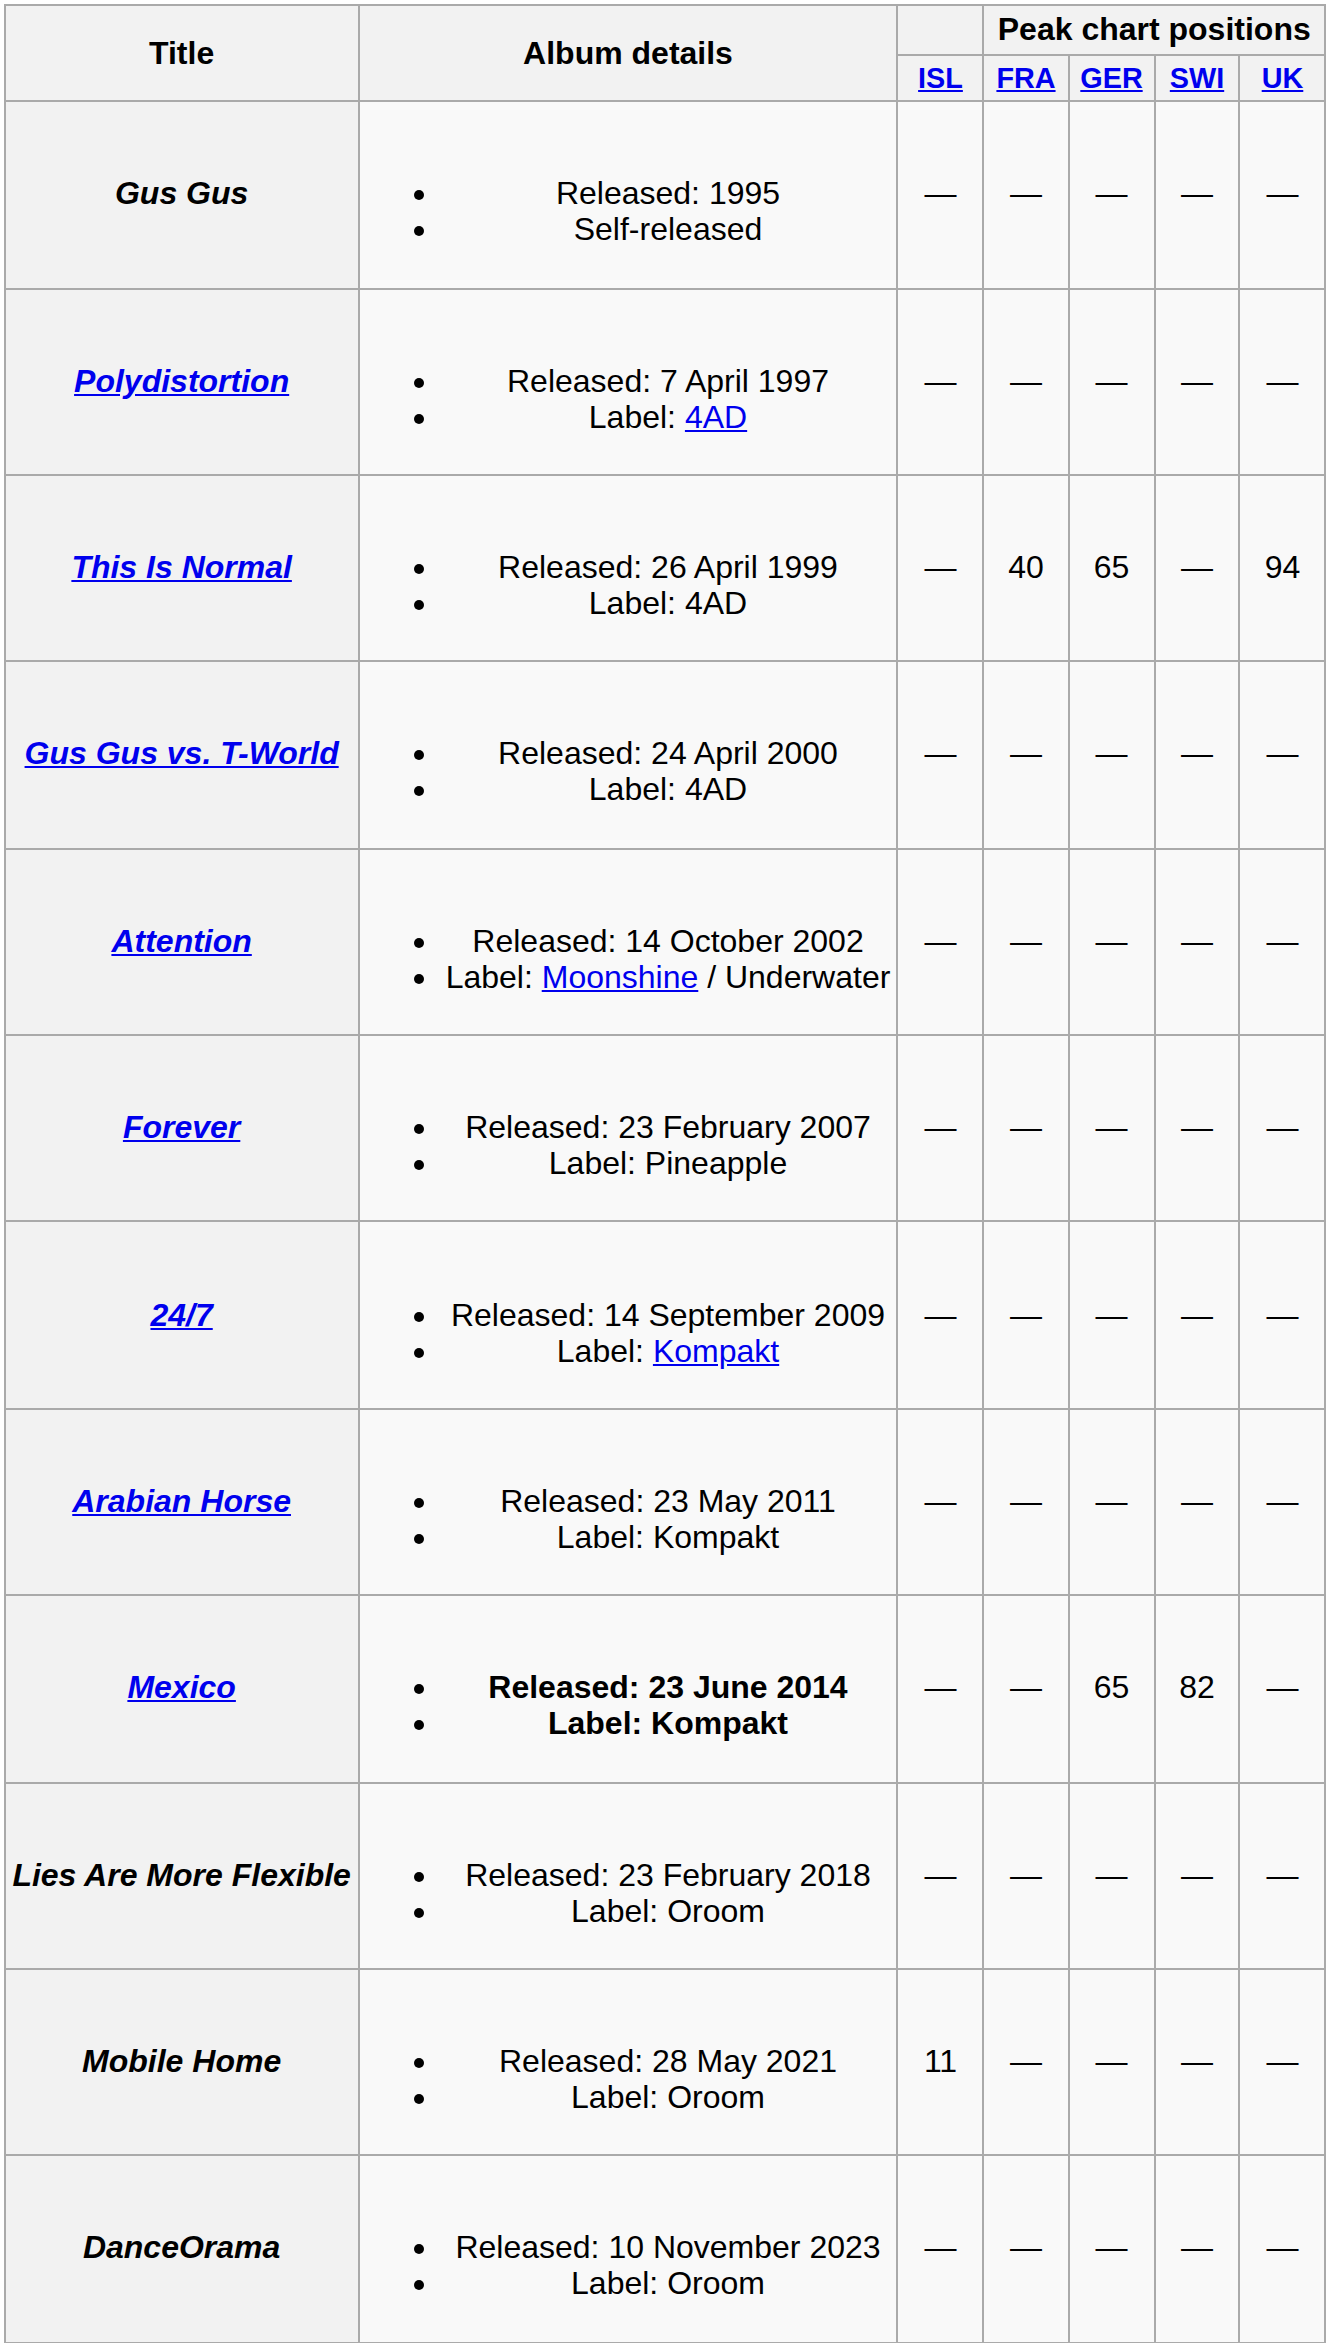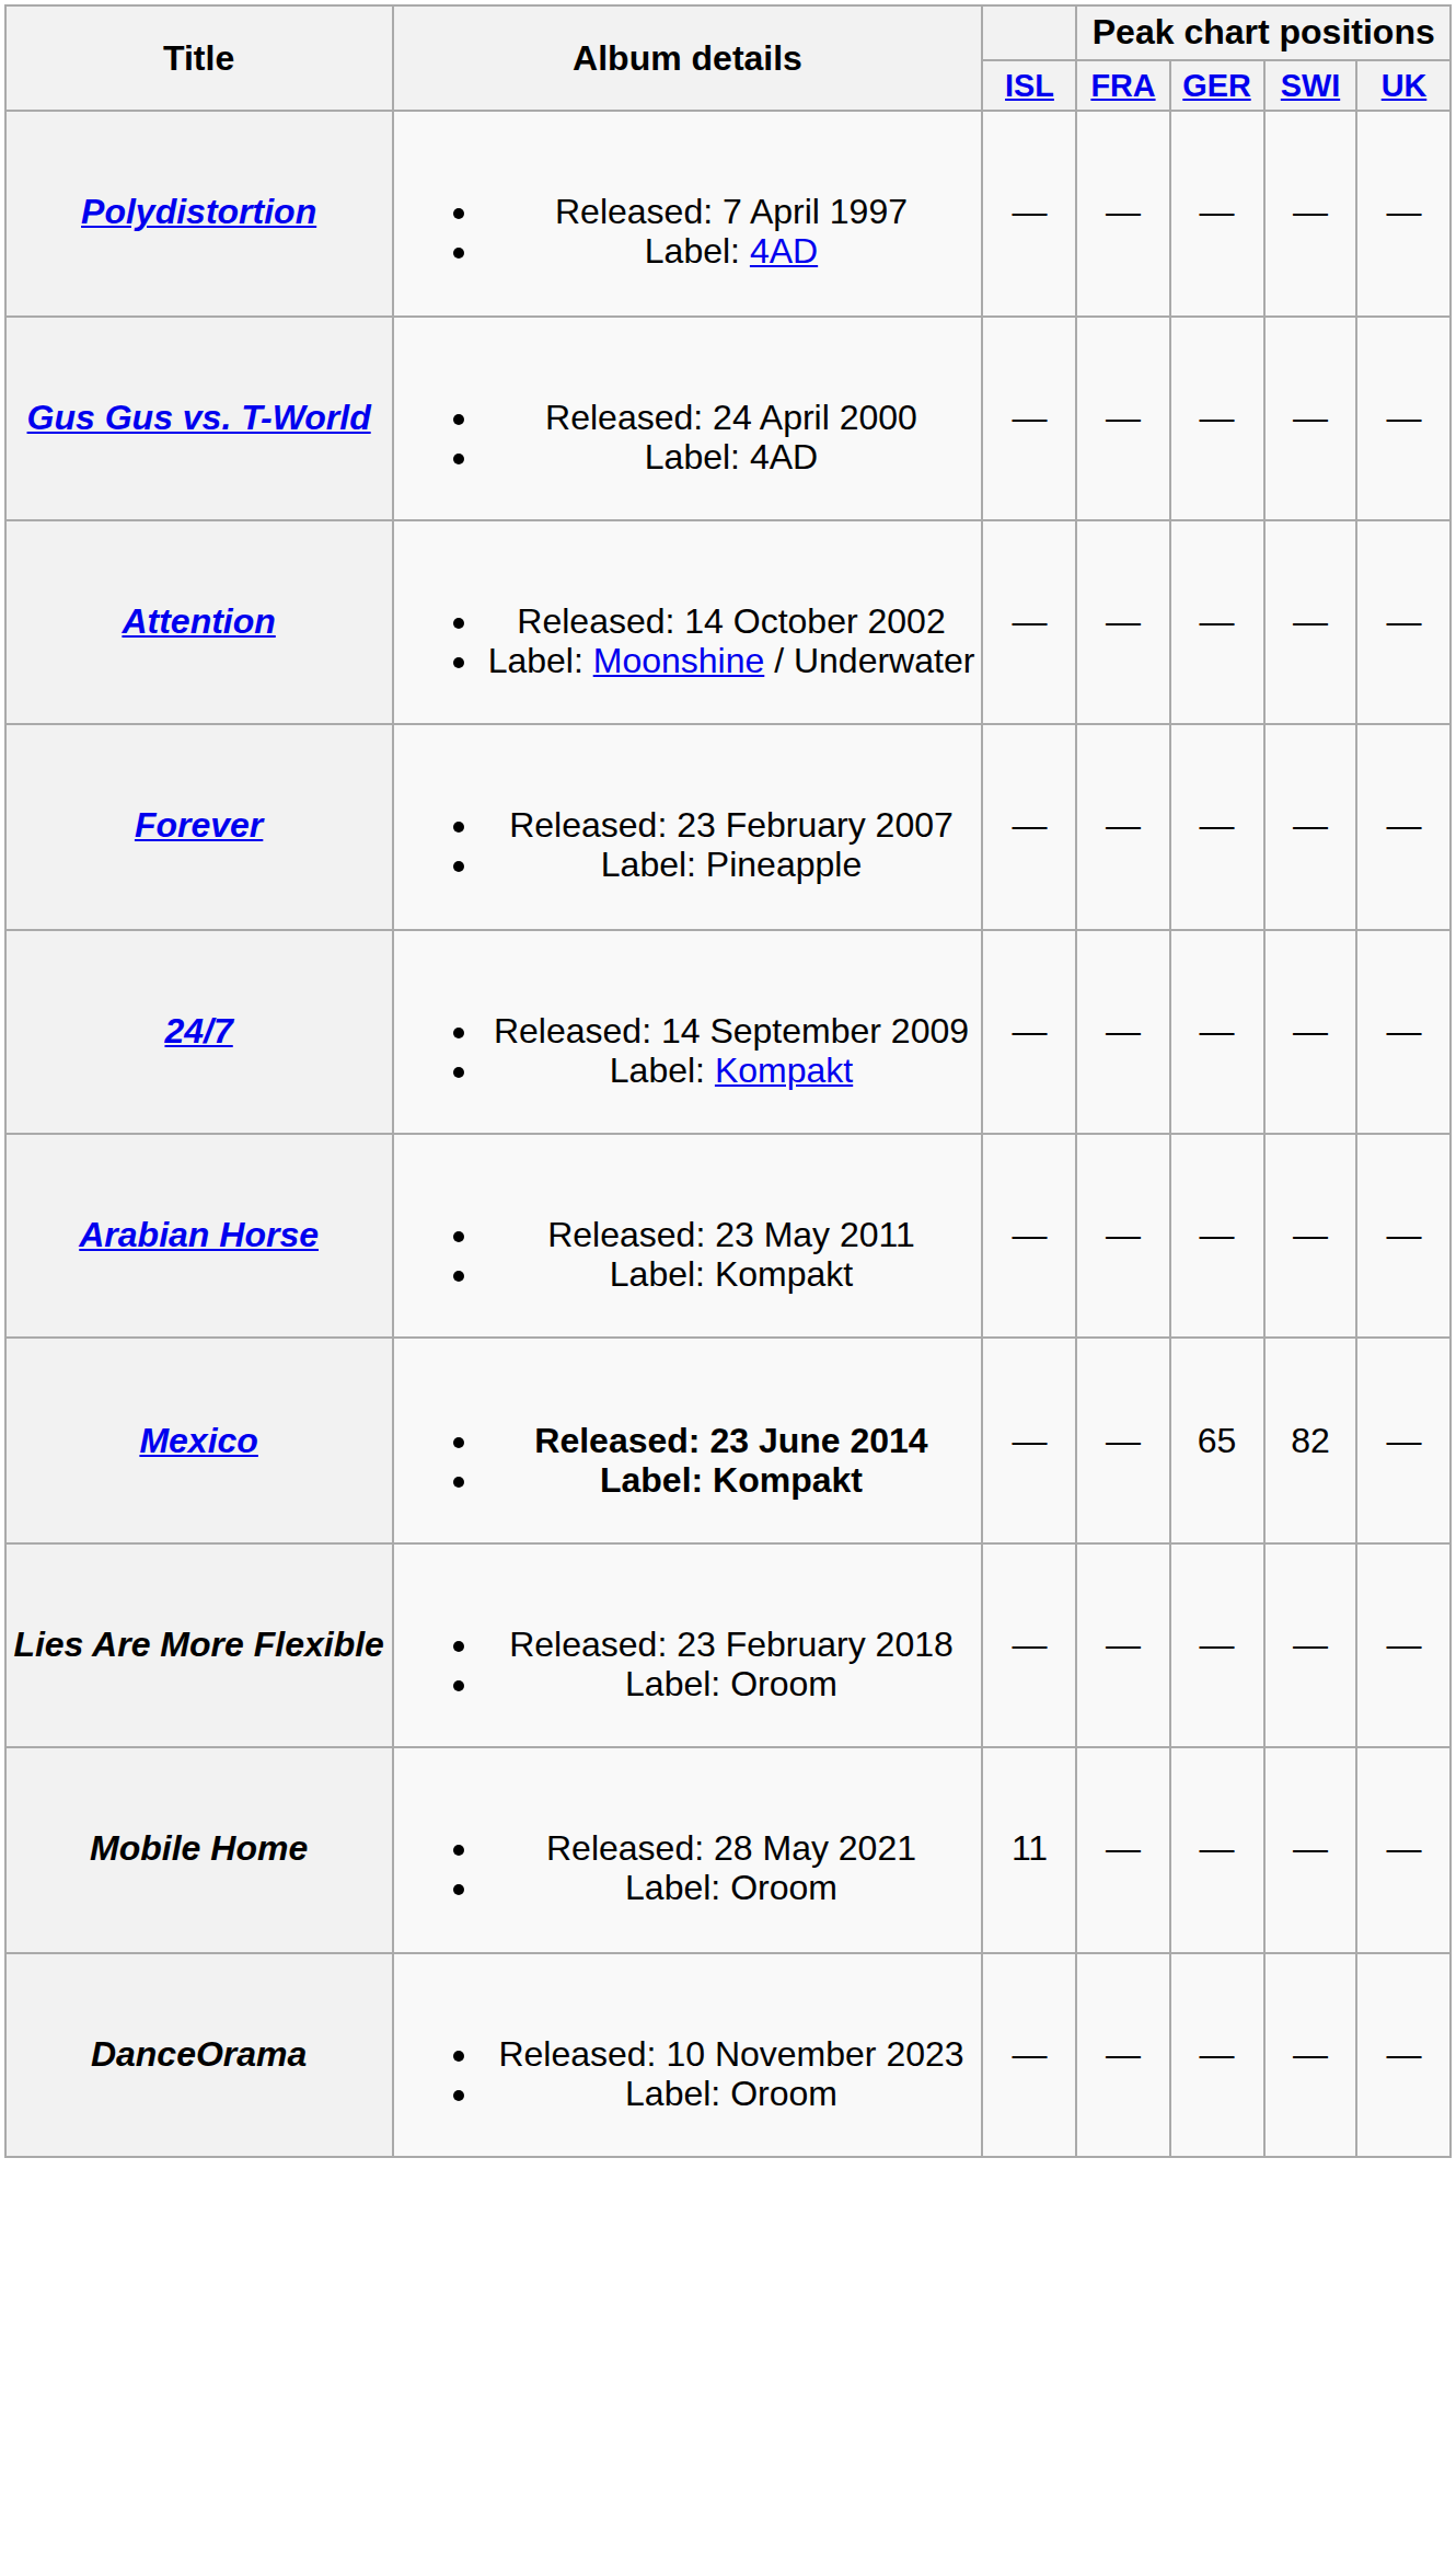 <table class="wikitable plainrowheaders" style="text-align:center;">
 <tr>
 <th scope="col" rowspan="2">Title</th>
 <th scope="col" rowspan="2">Album details</th>
 <th></th>
 <th colspan="4">Peak chart positions</th>
 </tr>
 <tr>
 <th scope="col" style="width:2.5em;font-size:90%;"><a href='#'>ISL</a><br></th>
 <th scope="col" style="width:2.5em;font-size:90%;"><a href='#'>FRA</a><br></th>
 <th scope="col" style="width:2.5em;font-size:90%;"><a href='#'>GER</a><br></th>
 <th scope="col" style="width:2.5em;font-size:90%;"><a href='#'>SWI</a><br></th>
 <th scope="col" style="width:2.5em;font-size:90%;"><a href='#'>UK</a><br></th>
 </tr>
 <tr>
-<th scope="row"><em>Gus Gus</em></th>
-<td><br><ul><li>Released: 1995</li><li>Self-released</li></ul></td>
-<td>—</td>
-<td>—</td>
-<td>—</td>
-<td>—</td>
-<td>—</td>
-</tr>
-<tr>
 <th scope="row"><em><a href='#'>Polydistortion</a></em></th>
 <td><br><ul><li>Released: 7 April 1997</li><li>Label: <a href='#'>4AD</a></li></ul></td>
 <td>—</td>
 <td>—</td>
 <td>—</td>
 <td>—</td>
 <td>—</td>
-</tr>
-<tr>
-<th scope="row"><em><a href='#'>This Is Normal</a></em></th>
-<td><br><ul><li>Released: 26 April 1999</li><li>Label: 4AD</li></ul></td>
-<td>—</td>
-<td>40</td>
-<td>65</td>
-<td>—</td>
-<td>94</td>
 </tr>
 <tr>
 <th scope="row"><em><a href='#'>Gus Gus vs. T-World</a></em></th>
 <td><br><ul><li>Released: 24 April 2000</li><li>Label: 4AD</li></ul></td>
 <td>—</td>
 <td>—</td>
 <td>—</td>
 <td>—</td>
 <td>—</td>
 </tr>
 <tr>
 <th scope="row"><em><a href='#'>Attention</a></em></th>
 <td><br><ul><li>Released: 14 October 2002</li><li>Label: <a href='#'>Moonshine</a> / Underwater</li></ul></td>
 <td>—</td>
 <td>—</td>
 <td>—</td>
 <td>—</td>
 <td>—</td>
 </tr>
 <tr>
 <th scope="row"><em><a href='#'>Forever</a></em></th>
 <td><br><ul><li>Released: 23 February 2007</li><li>Label: Pineapple</li></ul></td>
 <td>—</td>
 <td>—</td>
 <td>—</td>
 <td>—</td>
 <td>—</td>
 </tr>
 <tr>
 <th scope="row"><em><a href='#'>24/7</a></em></th>
 <td><br><ul><li>Released: 14 September 2009</li><li>Label: <a href='#'>Kompakt</a></li></ul></td>
 <td>—</td>
 <td>—</td>
 <td>—</td>
 <td>—</td>
 <td>—</td>
 </tr>
 <tr>
 <th scope="row"><em><a href='#'>Arabian Horse</a></em></th>
 <td><br><ul><li>Released: 23 May 2011</li><li>Label: Kompakt</li></ul></td>
 <td>—</td>
 <td>—</td>
 <td>—</td>
 <td>—</td>
 <td>—</td>
 </tr>
 <tr>
 <th scope="row"><em><a href='#'>Mexico</a></em></th>
 <td><strong><br><ul><li>Released: 23 June 2014</li><li>Label: Kompakt</li></ul></strong></td>
 <td>—</td>
 <td>—</td>
 <td>65</td>
 <td>82</td>
 <td>—</td>
 </tr>
 <tr>
 <th scope="row"><em>Lies Are More Flexible</em></th>
 <td><br><ul><li>Released: 23 February 2018</li><li>Label: Oroom</li></ul></td>
 <td>—</td>
 <td>—</td>
 <td>—</td>
 <td>—</td>
 <td>—</td>
 </tr>
 <tr>
 <th scope="row"><em>Mobile Home</em></th>
 <td><br><ul><li>Released: 28 May 2021</li><li>Label: Oroom</li></ul></td>
 <td>11</td>
 <td>—</td>
 <td>—</td>
 <td>—</td>
 <td>—</td>
 </tr>
 <tr>
 <th scope="row"><em>DanceOrama</em></th>
 <td><br><ul><li>Released: 10 November 2023</li><li>Label: Oroom</li></ul></td>
 <td>—</td>
 <td>—</td>
 <td>—</td>
 <td>—</td>
 <td>—</td>
 </tr>
 <tr>
 </tr>
 </table>
